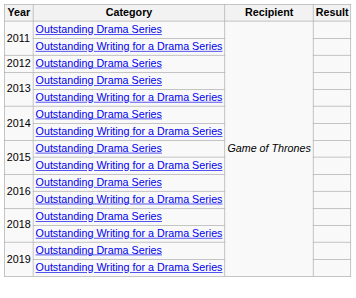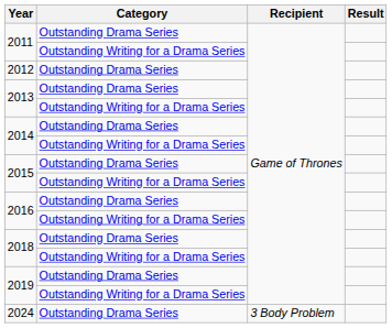 <table class="wikitable">
 <tr>
 <th>Year</th>
 <th>Category</th>
 <th>Recipient</th>
 <th>Result</th>
 </tr>
 <tr>
 <td rowspan="2">2011</td>
 <td><a href='#'>Outstanding Drama Series</a></td>
 <td rowspan=15><em>Game of Thrones</em></td>
 <td></td>
 </tr>
 <tr>
 <td><a href='#'>Outstanding Writing for a Drama Series</a></td>
 <td></td>
 </tr>
 <tr>
 <td>2012</td>
 <td><a href='#'>Outstanding Drama Series</a></td>
 <td></td>
 </tr>
 <tr>
 <td rowspan="2">2013</td>
 <td><a href='#'>Outstanding Drama Series</a></td>
 <td></td>
 </tr>
 <tr>
 <td><a href='#'>Outstanding Writing for a Drama Series</a></td>
 <td></td>
 </tr>
 <tr>
 <td rowspan="2">2014</td>
 <td><a href='#'>Outstanding Drama Series</a></td>
 <td></td>
 </tr>
 <tr>
 <td><a href='#'>Outstanding Writing for a Drama Series</a></td>
 <td></td>
 </tr>
 <tr>
 <td rowspan="2">2015</td>
 <td><a href='#'>Outstanding Drama Series</a></td>
 <td></td>
 </tr>
 <tr>
 <td><a href='#'>Outstanding Writing for a Drama Series</a></td>
 <td></td>
 </tr>
 <tr>
 <td rowspan="2">2016</td>
 <td><a href='#'>Outstanding Drama Series</a></td>
 <td></td>
 </tr>
 <tr>
 <td><a href='#'>Outstanding Writing for a Drama Series</a></td>
 <td></td>
 </tr>
 <tr>
 <td rowspan="2">2018</td>
 <td><a href='#'>Outstanding Drama Series</a></td>
 <td></td>
 </tr>
 <tr>
 <td><a href='#'>Outstanding Writing for a Drama Series</a></td>
 <td></td>
 </tr>
 <tr>
 <td rowspan="2">2019</td>
 <td><a href='#'>Outstanding Drama Series</a></td>
 <td></td>
 </tr>
 <tr>
 <td><a href='#'>Outstanding Writing for a Drama Series</a></td>
 <td></td>
 </tr>
+<tr>
+<td>2024</td>
+<td><a href='#'>Outstanding Drama Series</a></td>
+<td rowspan=1><em>3 Body Problem</em></td>
+<td></td>
+</tr>
 </table>
